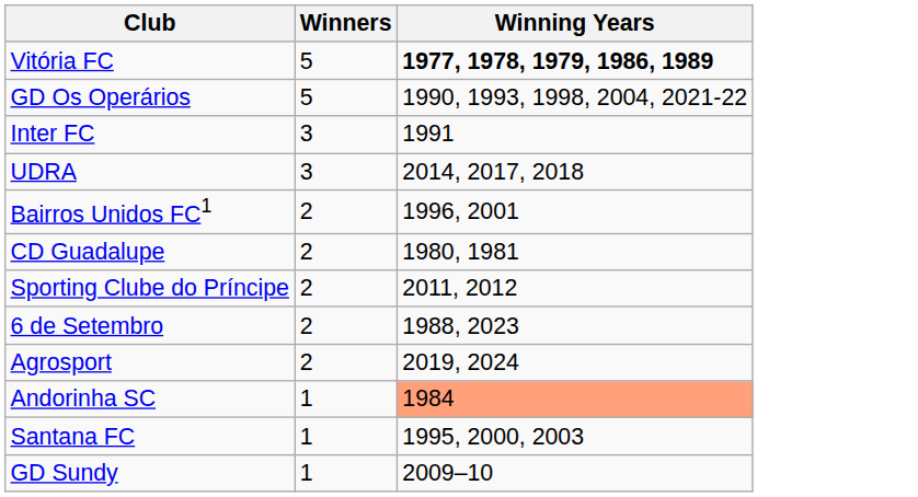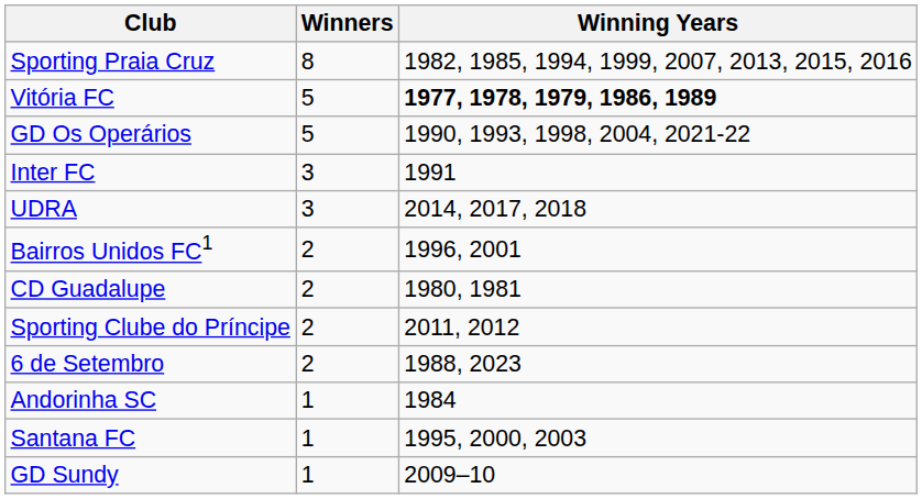 <table class="wikitable">
 <tr>
 <th>Club</th>
 <th>Winners</th>
 <th>Winning Years</th>
+</tr>
+<tr>
+<td><a href='#'>Sporting Praia Cruz</a></td>
+<td>8</td>
+<td>1982, 1985, 1994, 1999, 2007, 2013, 2015, 2016</td>
 </tr>
 <tr>
 <td><a href='#'>Vitória FC</a></td>
 <td>5</td>
 <td><strong>1977, 1978, 1979, 1986, 1989</strong></td>
 </tr>
 <tr>
 <td><a href='#'>GD Os Operários</a></td>
 <td>5</td>
 <td>1990, 1993, 1998, 2004, 2021-22</td>
 </tr>
 <tr>
 <td><a href='#'>Inter FC</a></td>
 <td>3</td>
 <td>1991</td>
 </tr>
 <tr>
 <td><a href='#'>UDRA</a></td>
 <td>3</td>
 <td>2014, 2017, 2018</td>
 </tr>
 <tr>
 <td><a href='#'>Bairros Unidos FC</a><sup>1</sup></td>
 <td>2</td>
 <td>1996, 2001</td>
 </tr>
 <tr>
 <td><a href='#'>CD Guadalupe</a></td>
 <td>2</td>
 <td>1980, 1981</td>
 </tr>
 <tr>
 <td><a href='#'>Sporting Clube do Príncipe</a></td>
 <td>2</td>
 <td>2011, 2012</td>
 </tr>
 <tr>
 <td><a href='#'>6 de Setembro</a></td>
 <td>2</td>
 <td>1988, 2023</td>
 </tr>
 <tr>
-<td><a href='#'>Agrosport</a></td>
-<td>2</td>
-<td>2019, 2024</td>
-</tr>
-<tr>
 <td><a href='#'>Andorinha SC</a></td>
 <td>1</td>
-<td style="background: lightsalmon;">1984</td>
+<td>1984</td>
 </tr>
 <tr>
 <td><a href='#'>Santana FC</a></td>
 <td>1</td>
 <td>1995, 2000, 2003</td>
 </tr>
 <tr>
 <td><a href='#'>GD Sundy</a></td>
 <td>1</td>
 <td>2009–10</td>
 </tr>
 </table>
